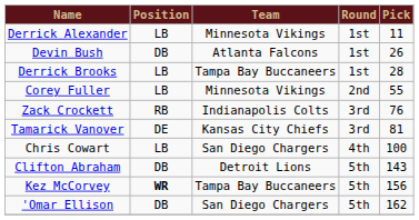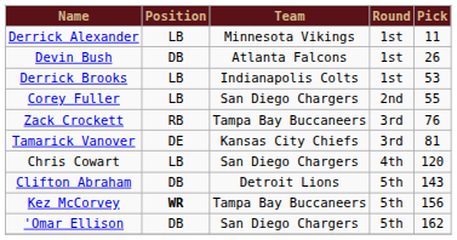 <table class="wikitable" style="text-align: center;">
 <tr>
 <th style="background:#5a1118; color:#d3b787;">Name</th>
 <th style="background:#5a1118; color:#d3b787;">Position</th>
 <th style="background:#5a1118; color:#d3b787;">Team</th>
 <th style="background:#5a1118; color:#d3b787;">Round</th>
 <th style="background:#5a1118; color:#d3b787;">Pick</th>
 </tr>
 <tr>
 <td><a href='#'>Derrick Alexander</a></td>
 <td>LB</td>
 <td>Minnesota Vikings</td>
 <td>1st</td>
 <td>11</td>
 </tr>
 <tr>
 <td><a href='#'>Devin Bush</a></td>
 <td>DB</td>
 <td>Atlanta Falcons</td>
 <td>1st</td>
 <td>26</td>
 </tr>
 <tr>
 <td><a href='#'>Derrick Brooks</a></td>
 <td>LB</td>
-<td>Tampa Bay Buccaneers</td>
+<td>Indianapolis Colts</td>
 <td>1st</td>
-<td>28</td>
+<td>53</td>
 </tr>
 <tr>
 <td><a href='#'>Corey Fuller</a></td>
 <td>LB</td>
-<td>Minnesota Vikings</td>
+<td>San Diego Chargers</td>
 <td>2nd</td>
 <td>55</td>
 </tr>
 <tr>
 <td><a href='#'>Zack Crockett</a></td>
 <td>RB</td>
-<td>Indianapolis Colts</td>
+<td>Tampa Bay Buccaneers</td>
 <td>3rd</td>
 <td>76</td>
 </tr>
 <tr>
 <td><a href='#'>Tamarick Vanover</a></td>
 <td>DE</td>
 <td>Kansas City Chiefs</td>
 <td>3rd</td>
 <td>81</td>
 </tr>
 <tr>
 <td>Chris Cowart</td>
 <td>LB</td>
 <td>San Diego Chargers</td>
 <td>4th</td>
-<td>100</td>
+<td>120</td>
 </tr>
 <tr>
 <td><a href='#'>Clifton Abraham</a></td>
 <td>DB</td>
 <td>Detroit Lions</td>
 <td>5th</td>
 <td>143</td>
 </tr>
 <tr>
 <td><a href='#'>Kez McCorvey</a></td>
 <td><strong>WR</strong></td>
 <td>Tampa Bay Buccaneers</td>
 <td>5th</td>
 <td>156</td>
 </tr>
 <tr>
 <td><a href='#'>'Omar Ellison</a></td>
 <td>DB</td>
 <td>San Diego Chargers</td>
 <td>5th</td>
 <td>162</td>
 </tr>
 <tr>
 </tr>
 </table>
